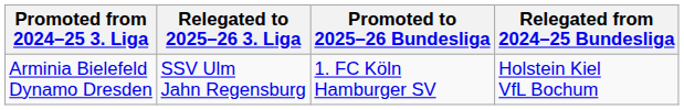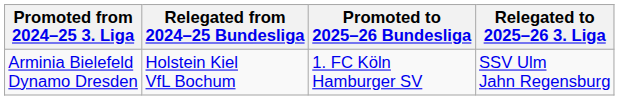 <table class="wikitable">
 <tr>
 <th>Promoted from<br><a href='#'>2024–25 3. Liga</a></th>
+<th>Relegated from<br><a href='#'>2024–25 Bundesliga</a></th>
+<th>Promoted to<br><a href='#'>2025–26 Bundesliga</a></th>
 <th>Relegated to<br><a href='#'>2025–26 3. Liga</a></th>
-<th>Promoted to<br><a href='#'>2025–26 Bundesliga</a></th>
-<th>Relegated from<br><a href='#'>2024–25 Bundesliga</a></th>
 </tr>
 <tr>
 <td><a href='#'>Arminia Bielefeld</a><br><a href='#'>Dynamo Dresden</a></td>
+<td><a href='#'>Holstein Kiel</a><br><a href='#'>VfL Bochum</a></td>
+<td><a href='#'>1. FC Köln</a><br><a href='#'>Hamburger SV</a></td>
 <td><a href='#'>SSV Ulm</a><br><a href='#'>Jahn Regensburg</a></td>
-<td><a href='#'>1. FC Köln</a><br><a href='#'>Hamburger SV</a></td>
-<td><a href='#'>Holstein Kiel</a><br><a href='#'>VfL Bochum</a></td>
 </tr>
 </table>
